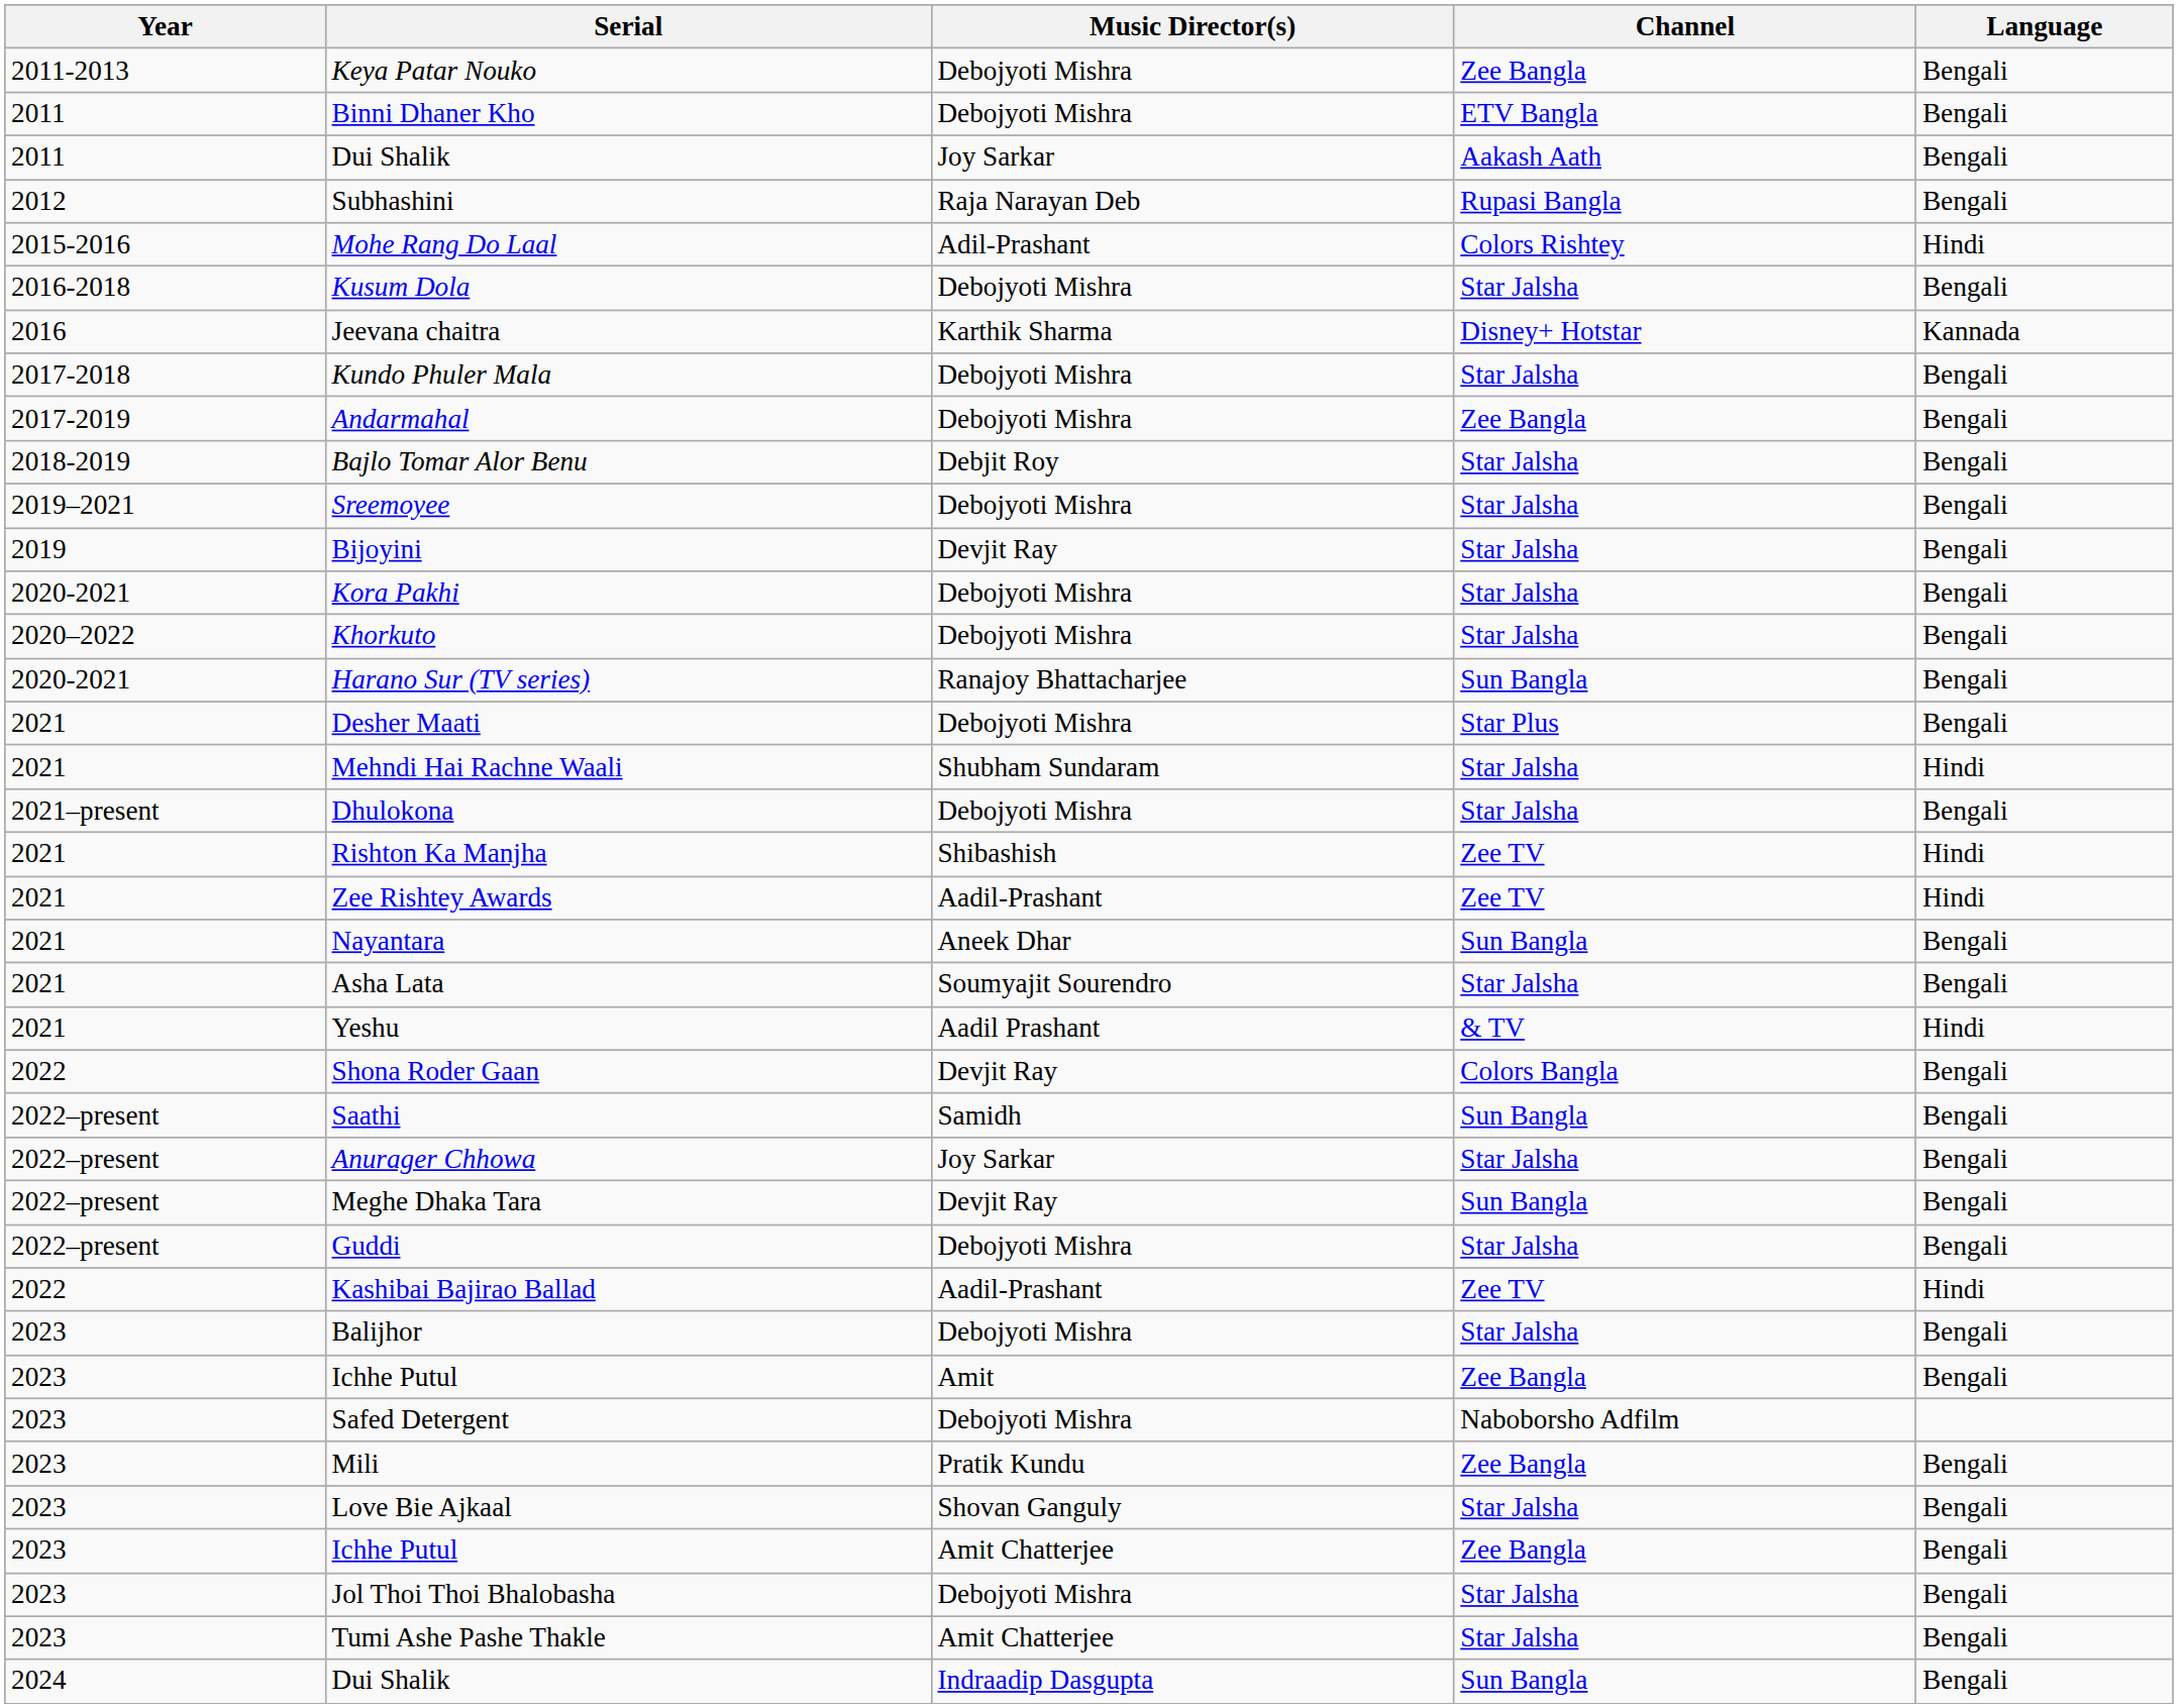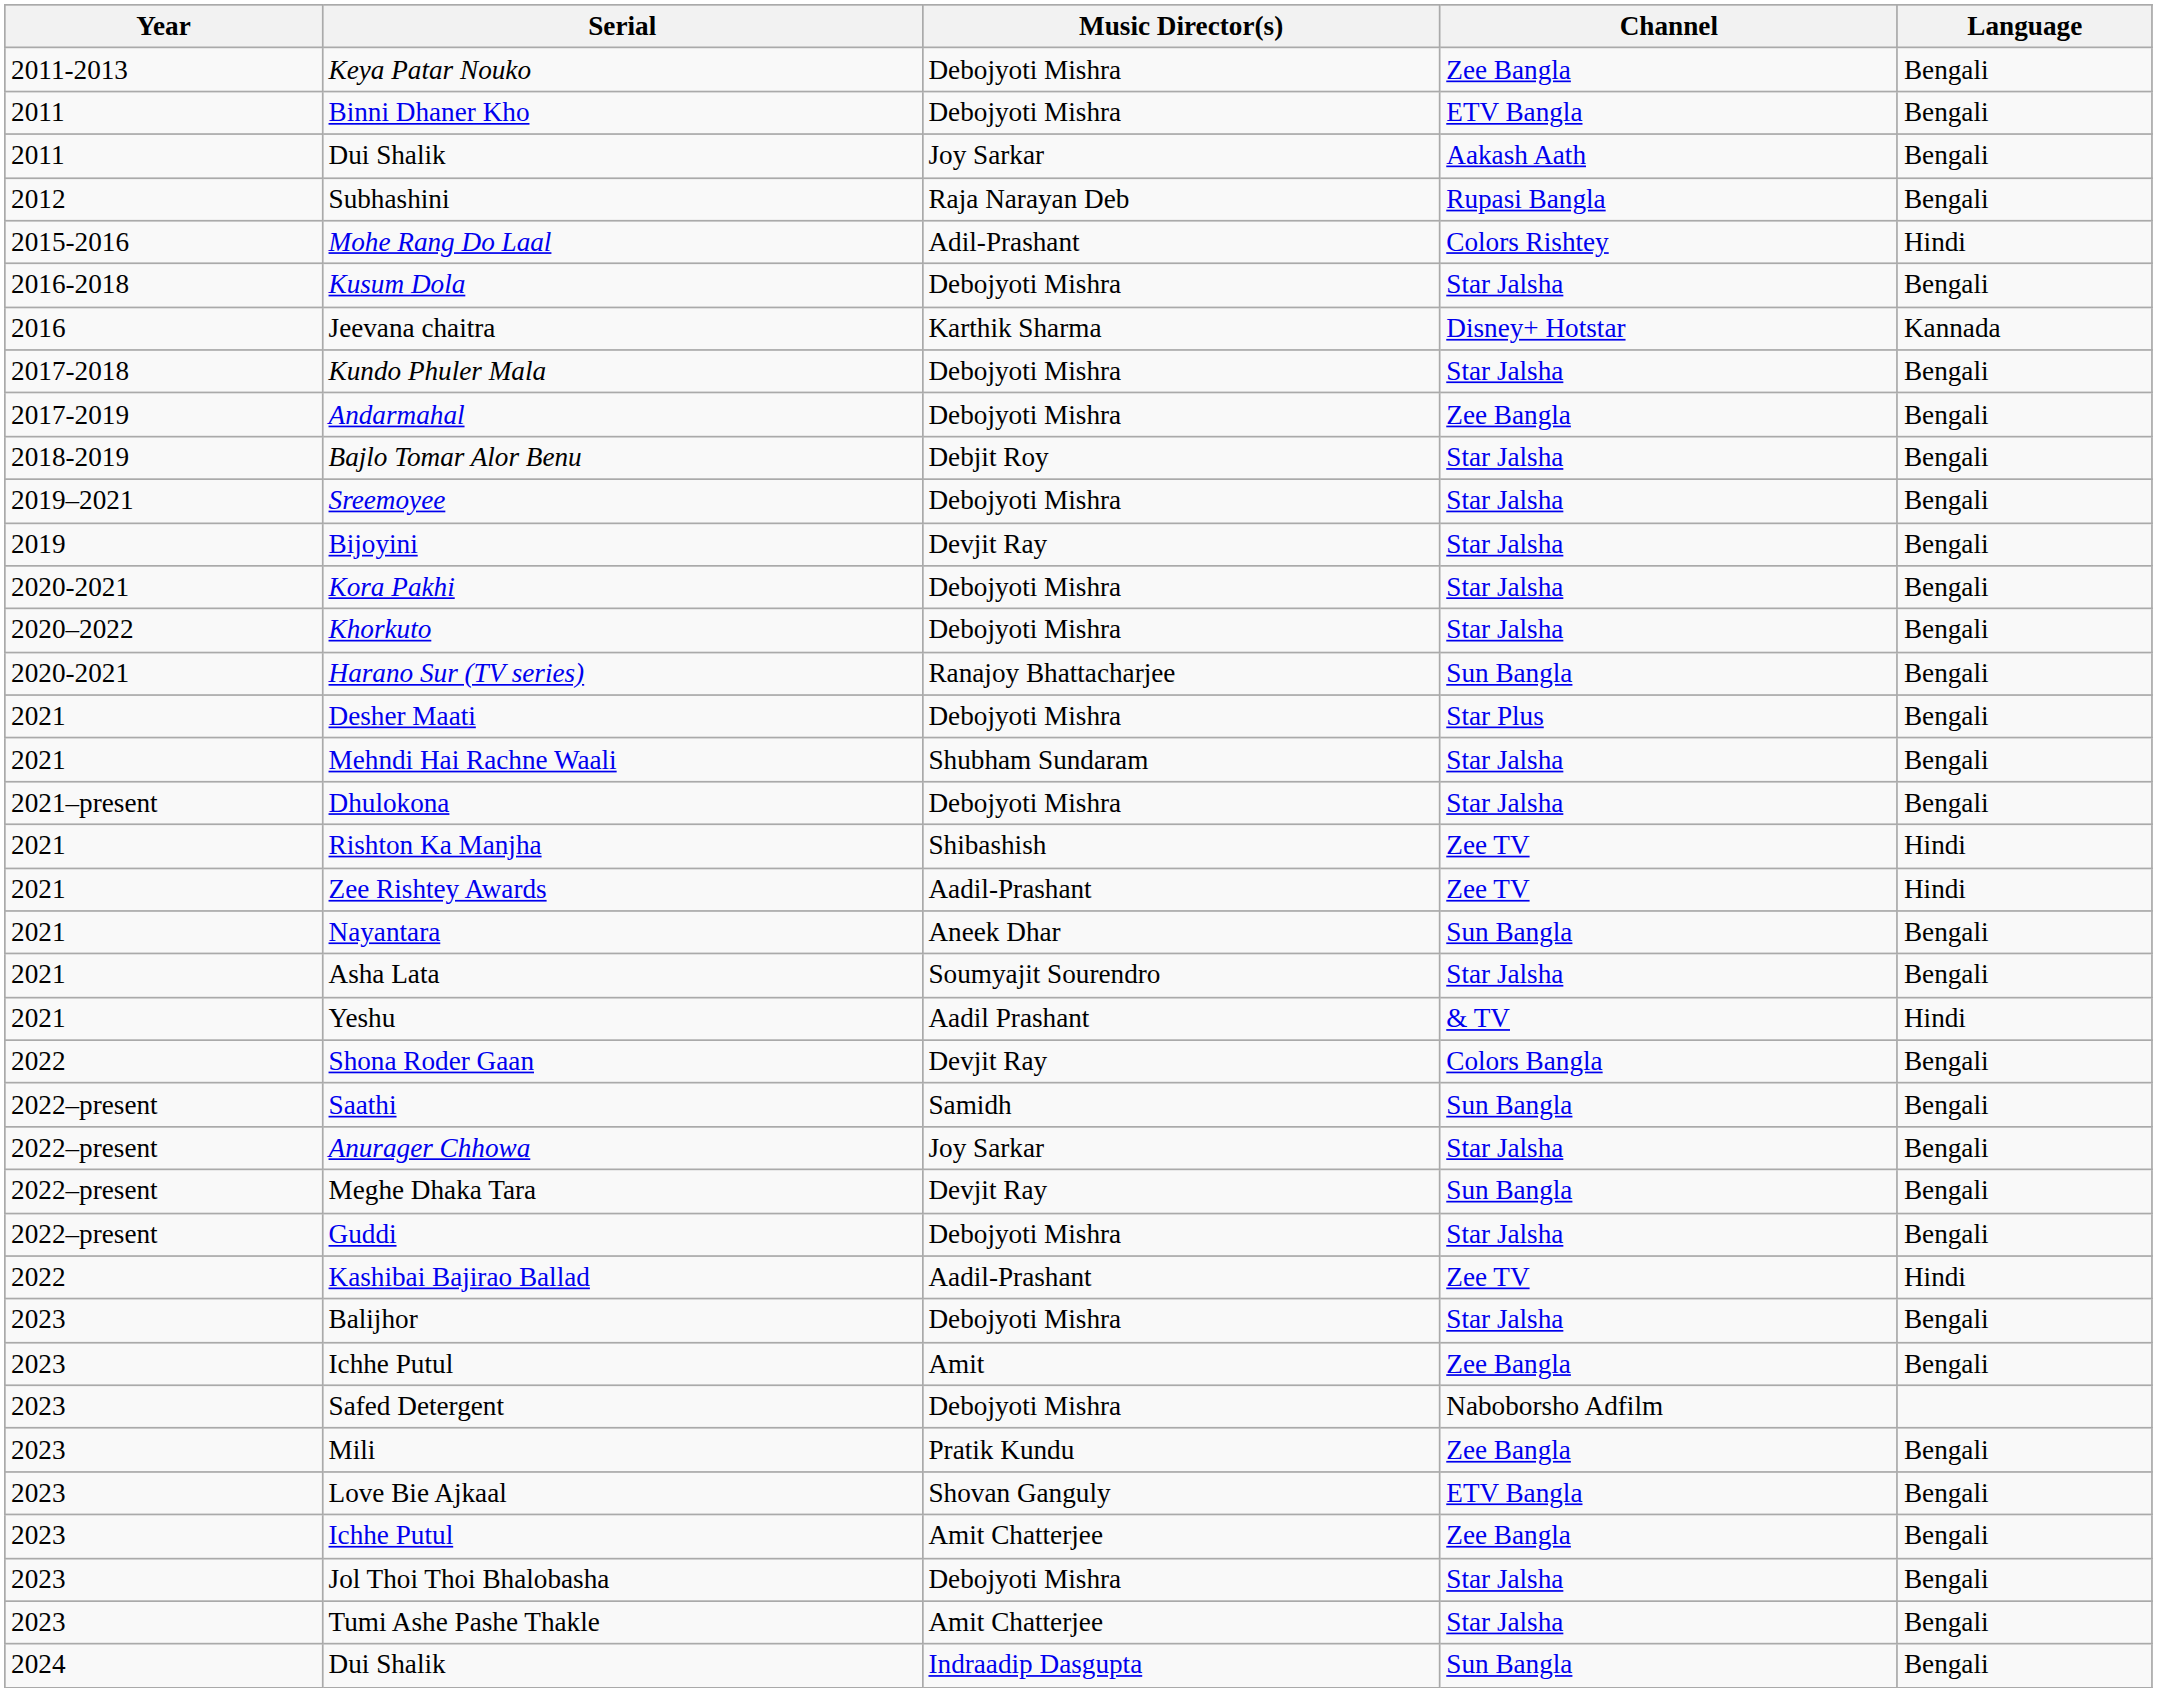 <table class="wikitable sortable" style="width:100%;">
 <tr>
 <th>Year</th>
 <th>Serial</th>
 <th>Music Director(s)</th>
 <th>Channel</th>
 <th>Language</th>
 </tr>
 <tr>
 <td>2011-2013</td>
 <td><em>Keya Patar Nouko</em></td>
 <td>Debojyoti Mishra</td>
 <td><a href='#'>Zee Bangla</a></td>
 <td>Bengali</td>
 </tr>
 <tr>
 <td>2011</td>
 <td><a href='#'>Binni Dhaner Kho</a></td>
 <td>Debojyoti Mishra</td>
 <td><a href='#'>ETV Bangla</a></td>
 <td>Bengali</td>
 </tr>
 <tr>
 <td>2011</td>
 <td>Dui Shalik</td>
 <td>Joy Sarkar</td>
 <td><a href='#'>Aakash Aath</a></td>
 <td>Bengali</td>
 </tr>
 <tr>
 <td>2012</td>
 <td>Subhashini</td>
 <td>Raja Narayan Deb</td>
 <td><a href='#'>Rupasi Bangla</a></td>
 <td>Bengali</td>
 </tr>
 <tr>
 <td>2015-2016</td>
 <td><em><a href='#'>Mohe Rang Do Laal</a></em></td>
 <td>Adil-Prashant</td>
 <td><a href='#'>Colors Rishtey</a></td>
 <td>Hindi</td>
 </tr>
 <tr>
 <td>2016-2018</td>
 <td><em><a href='#'>Kusum Dola</a></em></td>
 <td>Debojyoti Mishra</td>
 <td><a href='#'>Star Jalsha</a></td>
 <td>Bengali</td>
 </tr>
 <tr>
 <td>2016</td>
 <td>Jeevana chaitra</td>
 <td>Karthik Sharma</td>
 <td><a href='#'>Disney+ Hotstar</a></td>
 <td>Kannada</td>
 </tr>
 <tr>
 <td>2017-2018</td>
 <td><em>Kundo Phuler Mala</em></td>
 <td>Debojyoti Mishra</td>
 <td><a href='#'>Star Jalsha</a></td>
 <td>Bengali</td>
 </tr>
 <tr>
 <td>2017-2019</td>
 <td><em><a href='#'>Andarmahal</a></em></td>
 <td>Debojyoti Mishra</td>
 <td><a href='#'>Zee Bangla</a></td>
 <td>Bengali</td>
 </tr>
 <tr>
 <td>2018-2019</td>
 <td><em>Bajlo Tomar Alor Benu</em></td>
 <td>Debjit Roy</td>
 <td><a href='#'>Star Jalsha</a></td>
 <td>Bengali</td>
 </tr>
 <tr>
 <td>2019–2021</td>
 <td><em><a href='#'>Sreemoyee</a></em></td>
 <td>Debojyoti Mishra</td>
 <td><a href='#'>Star Jalsha</a></td>
 <td>Bengali</td>
 </tr>
 <tr>
 <td>2019</td>
 <td><a href='#'>Bijoyini</a></td>
 <td>Devjit Ray</td>
 <td><a href='#'>Star Jalsha</a></td>
 <td>Bengali</td>
 </tr>
 <tr>
 <td>2020-2021</td>
 <td><em><a href='#'>Kora Pakhi</a></em></td>
 <td>Debojyoti Mishra</td>
 <td><a href='#'>Star Jalsha</a></td>
 <td>Bengali</td>
 </tr>
 <tr>
 <td>2020–2022</td>
 <td><em><a href='#'>Khorkuto</a></em></td>
 <td>Debojyoti Mishra</td>
 <td><a href='#'>Star Jalsha</a></td>
 <td>Bengali</td>
 </tr>
 <tr>
 <td>2020-2021</td>
 <td><em><a href='#'>Harano Sur (TV series)</a></em></td>
 <td>Ranajoy Bhattacharjee</td>
 <td><a href='#'>Sun Bangla</a></td>
 <td>Bengali</td>
 </tr>
 <tr>
 <td>2021</td>
 <td><a href='#'>Desher Maati</a></td>
 <td>Debojyoti Mishra</td>
 <td><a href='#'>Star Plus</a></td>
 <td>Bengali</td>
 </tr>
 <tr>
 <td>2021</td>
 <td><a href='#'>Mehndi Hai Rachne Waali</a></td>
 <td>Shubham Sundaram</td>
 <td><a href='#'>Star Jalsha</a></td>
-<td>Hindi</td>
+<td>Bengali</td>
 </tr>
 <tr>
 <td>2021–present</td>
 <td><a href='#'>Dhulokona</a></td>
 <td>Debojyoti Mishra</td>
 <td><a href='#'>Star Jalsha</a></td>
 <td>Bengali</td>
 </tr>
 <tr>
 <td>2021</td>
 <td><a href='#'>Rishton Ka Manjha</a></td>
 <td>Shibashish</td>
 <td><a href='#'>Zee TV</a></td>
 <td>Hindi</td>
 </tr>
 <tr>
 <td>2021</td>
 <td><a href='#'>Zee Rishtey Awards</a></td>
 <td>Aadil-Prashant</td>
 <td><a href='#'>Zee TV</a></td>
 <td>Hindi</td>
 </tr>
 <tr>
 <td>2021</td>
 <td><a href='#'>Nayantara</a></td>
 <td>Aneek Dhar</td>
 <td><a href='#'>Sun Bangla</a></td>
 <td>Bengali</td>
 </tr>
 <tr>
 <td>2021</td>
 <td>Asha Lata</td>
 <td>Soumyajit Sourendro</td>
 <td><a href='#'>Star Jalsha</a></td>
 <td>Bengali</td>
 </tr>
 <tr>
 <td>2021</td>
 <td>Yeshu</td>
 <td>Aadil Prashant</td>
 <td><a href='#'>& TV</a></td>
 <td>Hindi</td>
 </tr>
 <tr>
 <td>2022</td>
 <td><a href='#'>Shona Roder Gaan</a></td>
 <td>Devjit Ray</td>
 <td><a href='#'>Colors Bangla</a></td>
 <td>Bengali</td>
 </tr>
 <tr>
 <td>2022–present</td>
 <td><a href='#'>Saathi</a></td>
 <td>Samidh</td>
 <td><a href='#'>Sun Bangla</a></td>
 <td>Bengali</td>
 </tr>
 <tr>
 <td>2022–present</td>
 <td><em><a href='#'>Anurager Chhowa</a></em></td>
 <td>Joy Sarkar</td>
 <td><a href='#'>Star Jalsha</a></td>
 <td>Bengali</td>
 </tr>
 <tr>
 <td>2022–present</td>
 <td>Meghe Dhaka Tara</td>
 <td>Devjit Ray</td>
 <td><a href='#'>Sun Bangla</a></td>
 <td>Bengali</td>
 </tr>
 <tr>
 <td>2022–present</td>
 <td><a href='#'>Guddi</a></td>
 <td>Debojyoti Mishra</td>
 <td><a href='#'>Star Jalsha</a></td>
 <td>Bengali</td>
 </tr>
 <tr>
 <td>2022</td>
 <td><a href='#'>Kashibai Bajirao Ballad</a></td>
 <td>Aadil-Prashant</td>
 <td><a href='#'>Zee TV</a></td>
 <td>Hindi</td>
 </tr>
 <tr>
 <td>2023</td>
 <td>Balijhor</td>
 <td>Debojyoti Mishra</td>
 <td><a href='#'>Star Jalsha</a></td>
 <td>Bengali</td>
 </tr>
 <tr>
 <td>2023</td>
 <td>Ichhe Putul</td>
 <td>Amit</td>
 <td><a href='#'>Zee Bangla</a></td>
 <td>Bengali</td>
 </tr>
 <tr>
 <td>2023</td>
 <td>Safed Detergent</td>
 <td>Debojyoti Mishra</td>
 <td>Naboborsho Adfilm</td>
 <td></td>
 </tr>
 <tr>
 <td>2023</td>
 <td>Mili</td>
 <td>Pratik Kundu</td>
 <td><a href='#'>Zee Bangla</a></td>
 <td>Bengali</td>
 </tr>
 <tr>
 <td>2023</td>
 <td>Love Bie Ajkaal</td>
 <td>Shovan Ganguly</td>
-<td><a href='#'>Star Jalsha</a></td>
+<td><a href='#'>ETV Bangla</a></td>
 <td>Bengali</td>
 </tr>
 <tr>
 <td>2023</td>
 <td><a href='#'>Ichhe Putul</a></td>
 <td>Amit Chatterjee</td>
 <td><a href='#'>Zee Bangla</a></td>
 <td>Bengali</td>
 </tr>
 <tr>
 <td>2023</td>
 <td>Jol Thoi Thoi Bhalobasha</td>
 <td>Debojyoti Mishra</td>
 <td><a href='#'>Star Jalsha</a></td>
 <td>Bengali</td>
 </tr>
 <tr>
 <td>2023</td>
 <td>Tumi Ashe Pashe Thakle</td>
 <td>Amit Chatterjee</td>
 <td><a href='#'>Star Jalsha</a></td>
 <td>Bengali</td>
 </tr>
 <tr>
 <td>2024</td>
 <td>Dui Shalik</td>
 <td><a href='#'>Indraadip Dasgupta</a></td>
 <td><a href='#'>Sun Bangla</a></td>
 <td>Bengali</td>
 </tr>
 </table>
